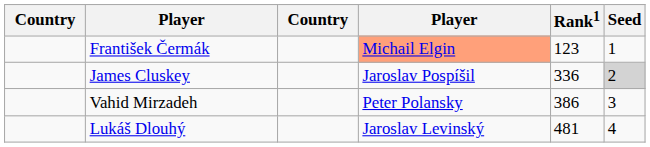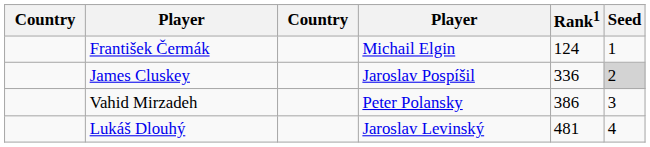 <table class="sortable wikitable">
 <tr>
 <th width="70">Country</th>
 <th width="175">Player</th>
 <th width="70">Country</th>
 <th width="175">Player</th>
 <th>Rank<sup>1</sup></th>
 <th>Seed</th>
 </tr>
 <tr>
 <td></td>
 <td><a href='#'>František Čermák</a></td>
 <td></td>
-<td style="background: lightsalmon;"><a href='#'>Michail Elgin</a></td>
-<td>123</td>
+<td><a href='#'>Michail Elgin</a></td>
+<td>124</td>
 <td>1</td>
 </tr>
 <tr>
 <td></td>
 <td><a href='#'>James Cluskey</a></td>
 <td></td>
 <td><a href='#'>Jaroslav Pospíšil</a></td>
 <td>336</td>
 <td style="background: lightgrey;">2</td>
 </tr>
 <tr>
 <td></td>
 <td>Vahid Mirzadeh</td>
 <td></td>
 <td><a href='#'>Peter Polansky</a></td>
 <td>386</td>
 <td>3</td>
 </tr>
 <tr>
 <td></td>
 <td><a href='#'>Lukáš Dlouhý</a></td>
 <td></td>
 <td><a href='#'>Jaroslav Levinský</a></td>
 <td>481</td>
 <td>4</td>
 </tr>
 </table>
